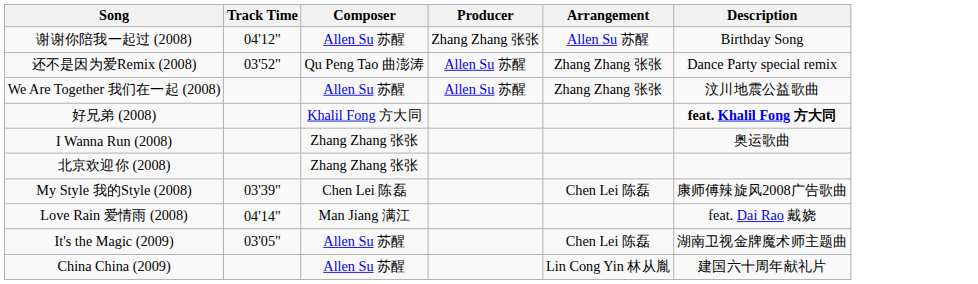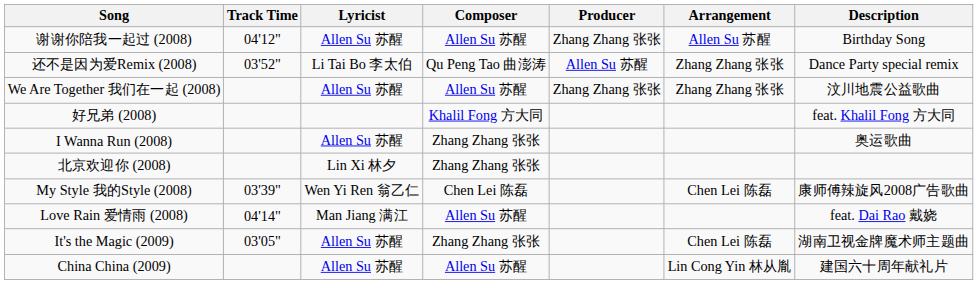 <table class="wikitable" style="text-align:center;">
 <tr>
 <th>Song</th>
 <th>Track Time</th>
+<th>Lyricist</th>
 <th>Composer</th>
 <th>Producer</th>
 <th>Arrangement</th>
 <th>Description</th>
 </tr>
 <tr>
 <td>谢谢你陪我一起过 (2008)</td>
 <td>04'12"</td>
 <td><a href='#'>Allen Su</a> 苏醒</td>
+<td><a href='#'>Allen Su</a> 苏醒</td>
 <td>Zhang Zhang 张张</td>
 <td><a href='#'>Allen Su</a> 苏醒</td>
 <td>Birthday Song</td>
 </tr>
 <tr>
 <td>还不是因为爱Remix (2008)</td>
 <td>03'52"</td>
+<td>Li Tai Bo 李太伯</td>
 <td>Qu Peng Tao 曲澎涛</td>
 <td><a href='#'>Allen Su</a> 苏醒</td>
 <td>Zhang Zhang 张张</td>
 <td>Dance Party special remix</td>
 </tr>
 <tr>
 <td>We Are Together 我们在一起 (2008)</td>
 <td></td>
 <td><a href='#'>Allen Su</a> 苏醒</td>
 <td><a href='#'>Allen Su</a> 苏醒</td>
 <td>Zhang Zhang 张张</td>
+<td>Zhang Zhang 张张</td>
 <td>汶川地震公益歌曲</td>
 </tr>
 <tr>
 <td>好兄弟 (2008)</td>
 <td></td>
+<td></td>
 <td><a href='#'>Khalil Fong</a> 方大同</td>
 <td></td>
 <td></td>
-<td><strong>feat. <a href='#'>Khalil Fong</a> 方大同</strong></td>
+<td>feat. <a href='#'>Khalil Fong</a> 方大同</td>
 </tr>
 <tr>
 <td>I Wanna Run (2008)</td>
 <td></td>
+<td><a href='#'>Allen Su</a> 苏醒</td>
 <td>Zhang Zhang 张张</td>
 <td></td>
 <td></td>
 <td>奥运歌曲</td>
 </tr>
 <tr>
 <td>北京欢迎你 (2008)</td>
 <td></td>
+<td>Lin Xi 林夕</td>
 <td>Zhang Zhang 张张</td>
 <td></td>
 <td></td>
 <td></td>
 </tr>
 <tr>
 <td>My Style 我的Style (2008)</td>
 <td>03'39"</td>
+<td>Wen Yi Ren 翁乙仁</td>
 <td>Chen Lei 陈磊</td>
 <td></td>
 <td>Chen Lei 陈磊</td>
 <td>康师傅辣旋风2008广告歌曲</td>
 </tr>
 <tr>
 <td>Love Rain 爱情雨 (2008)</td>
 <td>04'14"</td>
 <td>Man Jiang 满江</td>
+<td><a href='#'>Allen Su</a> 苏醒</td>
 <td></td>
 <td></td>
 <td>feat. <a href='#'>Dai Rao</a> 戴娆</td>
 </tr>
 <tr>
 <td>It's the Magic (2009)</td>
 <td>03'05"</td>
 <td><a href='#'>Allen Su</a> 苏醒</td>
+<td>Zhang Zhang 张张</td>
 <td></td>
 <td>Chen Lei 陈磊</td>
 <td>湖南卫视金牌魔术师主题曲</td>
 </tr>
 <tr>
 <td>China China (2009)</td>
 <td></td>
 <td><a href='#'>Allen Su</a> 苏醒</td>
+<td><a href='#'>Allen Su</a> 苏醒</td>
 <td></td>
 <td>Lin Cong Yin 林从胤</td>
 <td>建国六十周年献礼片</td>
 </tr>
 </table>
